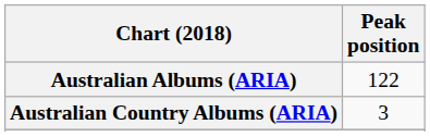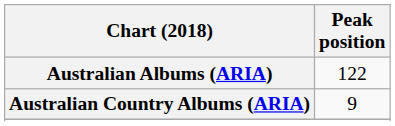 <table class="wikitable sortable plainrowheaders" style="text-align:center">
 <tr>
 <th scope="col">Chart (2018)</th>
 <th scope="col">Peak<br>position</th>
 </tr>
 <tr>
 <th scope="row">Australian Albums (<a href='#'>ARIA</a>)</th>
 <td align="center">122</td>
 </tr>
 <tr>
 <th scope="row">Australian Country Albums (<a href='#'>ARIA</a>)</th>
-<td>3</td>
+<td>9</td>
 </tr>
 <tr>
 </tr>
 <tr>
 </tr>
 <tr>
 </tr>
 <tr>
 </tr>
 <tr>
 </tr>
 <tr>
 </tr>
 </table>
